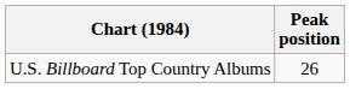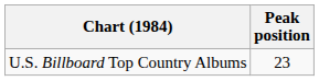 <table class="wikitable">
 <tr>
 <th>Chart (1984)</th>
 <th>Peak<br>position</th>
 </tr>
 <tr>
 <td>U.S. <em>Billboard</em> Top Country Albums</td>
-<td align="center">26</td>
+<td align="center">23</td>
 </tr>
 </table>
